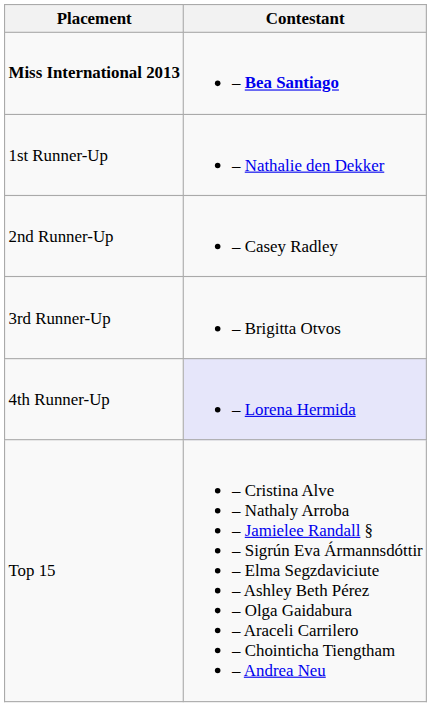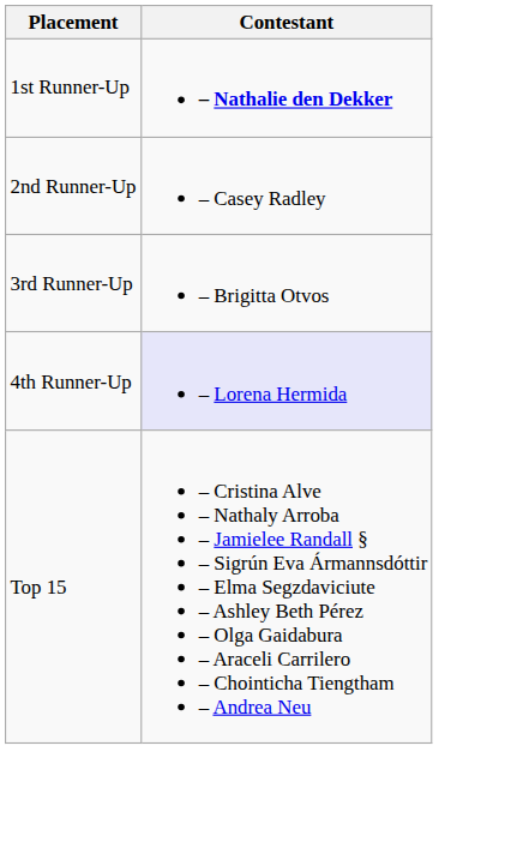 <table class="wikitable sortable" style="font-size:95%;">
 <tr>
 <th>Placement</th>
 <th>Contestant</th>
 </tr>
 <tr>
-<td><strong>Miss International 2013</strong></td>
-<td><br><ul><li><strong></strong> – <strong><a href='#'>Bea Santiago</a></strong></li></ul></td>
-</tr>
-<tr>
 <td>1st Runner-Up</td>
-<td><br><ul><li> – <a href='#'>Nathalie den Dekker</a></li></ul></td>
+<td><strong><br><ul><li> – <a href='#'>Nathalie den Dekker</a></li></ul></strong></td>
 </tr>
 <tr>
 <td>2nd Runner-Up</td>
 <td><br><ul><li> – Casey Radley</li></ul></td>
 </tr>
 <tr>
 <td>3rd Runner-Up</td>
 <td><br><ul><li> – Brigitta Otvos</li></ul></td>
 </tr>
 <tr>
 <td>4th Runner-Up</td>
 <td style="background: lavender;"><br><ul><li> – <a href='#'>Lorena Hermida</a></li></ul></td>
 </tr>
 <tr>
 <td>Top 15</td>
 <td><br><ul><li> – Cristina Alve</li><li> – Nathaly Arroba</li><li> – <a href='#'>Jamielee Randall</a> §</li><li> – Sigrún Eva Ármannsdóttir</li><li> – Elma Segzdaviciute</li><li> – Ashley Beth Pérez</li><li> – Olga Gaidabura</li><li> – Araceli Carrilero</li><li> – Chointicha Tiengtham</li><li> – <a href='#'>Andrea Neu</a></li></ul></td>
 </tr>
 </table>
